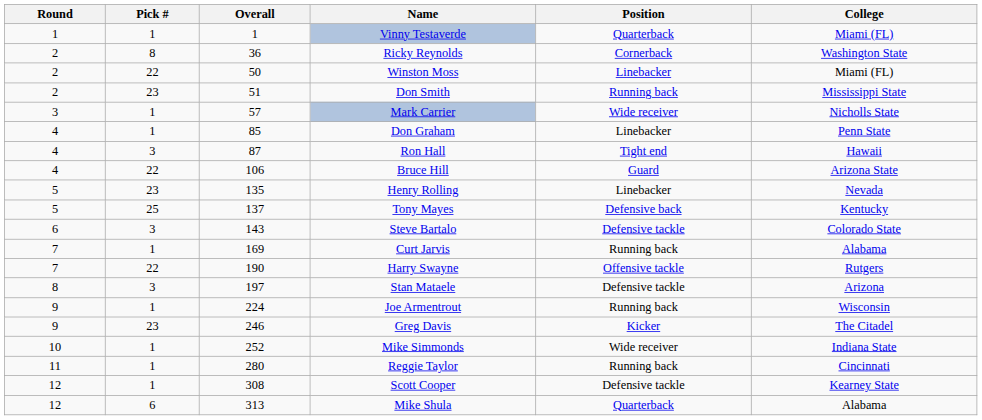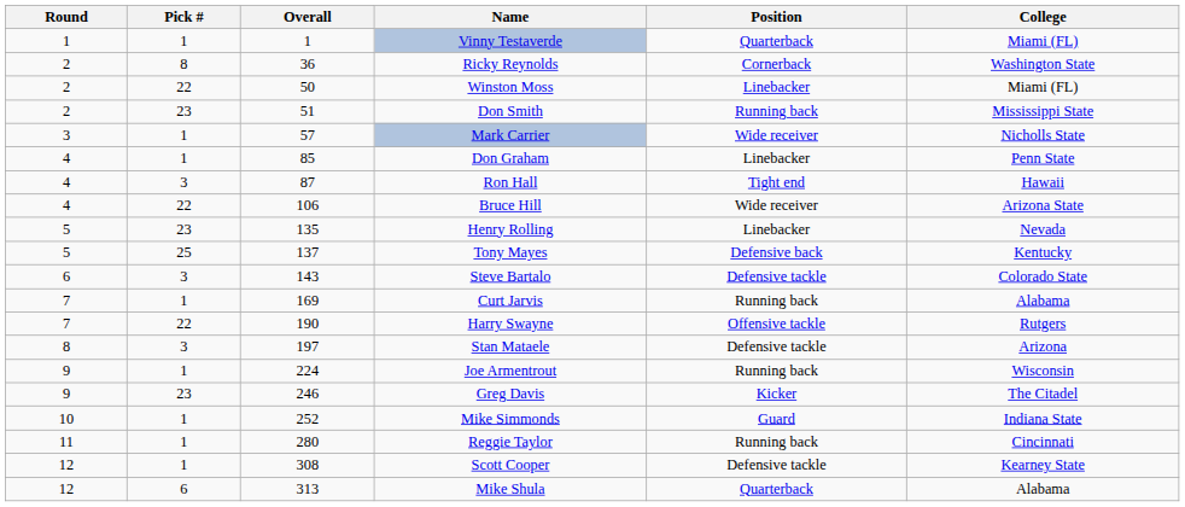 <table class="wikitable sortable sortable" style="width: 100%; text-align:center">
 <tr>
 <th>Round</th>
 <th>Pick #</th>
 <th>Overall</th>
 <th>Name</th>
 <th>Position</th>
 <th>College</th>
 </tr>
 <tr>
 <td>1</td>
 <td>1</td>
 <td>1</td>
 <td bgcolor=lightsteelblue><a href='#'>Vinny Testaverde</a></td>
 <td><a href='#'>Quarterback</a></td>
 <td><a href='#'>Miami (FL)</a></td>
 </tr>
 <tr>
 <td>2</td>
 <td>8</td>
 <td>36</td>
 <td><a href='#'>Ricky Reynolds</a></td>
 <td><a href='#'>Cornerback</a></td>
 <td><a href='#'>Washington State</a></td>
 </tr>
 <tr>
 <td>2</td>
 <td>22</td>
 <td>50</td>
 <td><a href='#'>Winston Moss</a></td>
 <td><a href='#'>Linebacker</a></td>
 <td>Miami (FL)</td>
 </tr>
 <tr>
 <td>2</td>
 <td>23</td>
 <td>51</td>
 <td><a href='#'>Don Smith</a></td>
 <td><a href='#'>Running back</a></td>
 <td><a href='#'>Mississippi State</a></td>
 </tr>
 <tr>
 <td>3</td>
 <td>1</td>
 <td>57</td>
 <td bgcolor=lightsteelblue><a href='#'>Mark Carrier</a></td>
 <td><a href='#'>Wide receiver</a></td>
 <td><a href='#'>Nicholls State</a></td>
 </tr>
 <tr>
 <td>4</td>
 <td>1</td>
 <td>85</td>
 <td><a href='#'>Don Graham</a></td>
 <td>Linebacker</td>
 <td><a href='#'>Penn State</a></td>
 </tr>
 <tr>
 <td>4</td>
 <td>3</td>
 <td>87</td>
 <td><a href='#'>Ron Hall</a></td>
 <td><a href='#'>Tight end</a></td>
 <td><a href='#'>Hawaii</a></td>
 </tr>
 <tr>
 <td>4</td>
 <td>22</td>
 <td>106</td>
 <td><a href='#'>Bruce Hill</a></td>
-<td><a href='#'>Guard</a></td>
+<td>Wide receiver</td>
 <td><a href='#'>Arizona State</a></td>
 </tr>
 <tr>
 <td>5</td>
 <td>23</td>
 <td>135</td>
 <td><a href='#'>Henry Rolling</a></td>
 <td>Linebacker</td>
 <td><a href='#'>Nevada</a></td>
 </tr>
 <tr>
 <td>5</td>
 <td>25</td>
 <td>137</td>
 <td><a href='#'>Tony Mayes</a></td>
 <td><a href='#'>Defensive back</a></td>
 <td><a href='#'>Kentucky</a></td>
 </tr>
 <tr>
 <td>6</td>
 <td>3</td>
 <td>143</td>
 <td><a href='#'>Steve Bartalo</a></td>
 <td><a href='#'>Defensive tackle</a></td>
 <td><a href='#'>Colorado State</a></td>
 </tr>
 <tr>
 <td>7</td>
 <td>1</td>
 <td>169</td>
 <td><a href='#'>Curt Jarvis</a></td>
 <td>Running back</td>
 <td><a href='#'>Alabama</a></td>
 </tr>
 <tr>
 <td>7</td>
 <td>22</td>
 <td>190</td>
 <td><a href='#'>Harry Swayne</a></td>
 <td><a href='#'>Offensive tackle</a></td>
 <td><a href='#'>Rutgers</a></td>
 </tr>
 <tr>
 <td>8</td>
 <td>3</td>
 <td>197</td>
 <td><a href='#'>Stan Mataele</a></td>
 <td>Defensive tackle</td>
 <td><a href='#'>Arizona</a></td>
 </tr>
 <tr>
 <td>9</td>
 <td>1</td>
 <td>224</td>
 <td><a href='#'>Joe Armentrout</a></td>
 <td>Running back</td>
 <td><a href='#'>Wisconsin</a></td>
 </tr>
 <tr>
 <td>9</td>
 <td>23</td>
 <td>246</td>
 <td><a href='#'>Greg Davis</a></td>
 <td><a href='#'>Kicker</a></td>
 <td><a href='#'>The Citadel</a></td>
 </tr>
 <tr>
 <td>10</td>
 <td>1</td>
 <td>252</td>
 <td><a href='#'>Mike Simmonds</a></td>
-<td>Wide receiver</td>
+<td><a href='#'>Guard</a></td>
 <td><a href='#'>Indiana State</a></td>
 </tr>
 <tr>
 <td>11</td>
 <td>1</td>
 <td>280</td>
 <td><a href='#'>Reggie Taylor</a></td>
 <td>Running back</td>
 <td><a href='#'>Cincinnati</a></td>
 </tr>
 <tr>
 <td>12</td>
 <td>1</td>
 <td>308</td>
 <td><a href='#'>Scott Cooper</a></td>
 <td>Defensive tackle</td>
 <td><a href='#'>Kearney State</a></td>
 </tr>
 <tr>
 <td>12</td>
 <td>6</td>
 <td>313</td>
 <td><a href='#'>Mike Shula</a></td>
 <td><a href='#'>Quarterback</a></td>
 <td>Alabama</td>
 </tr>
 </table>
